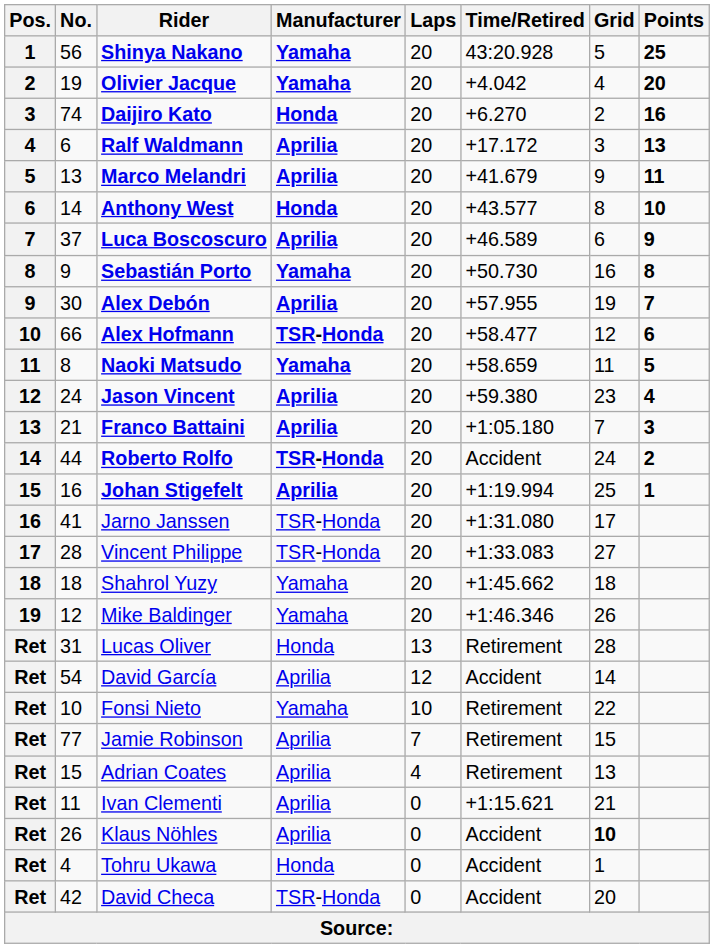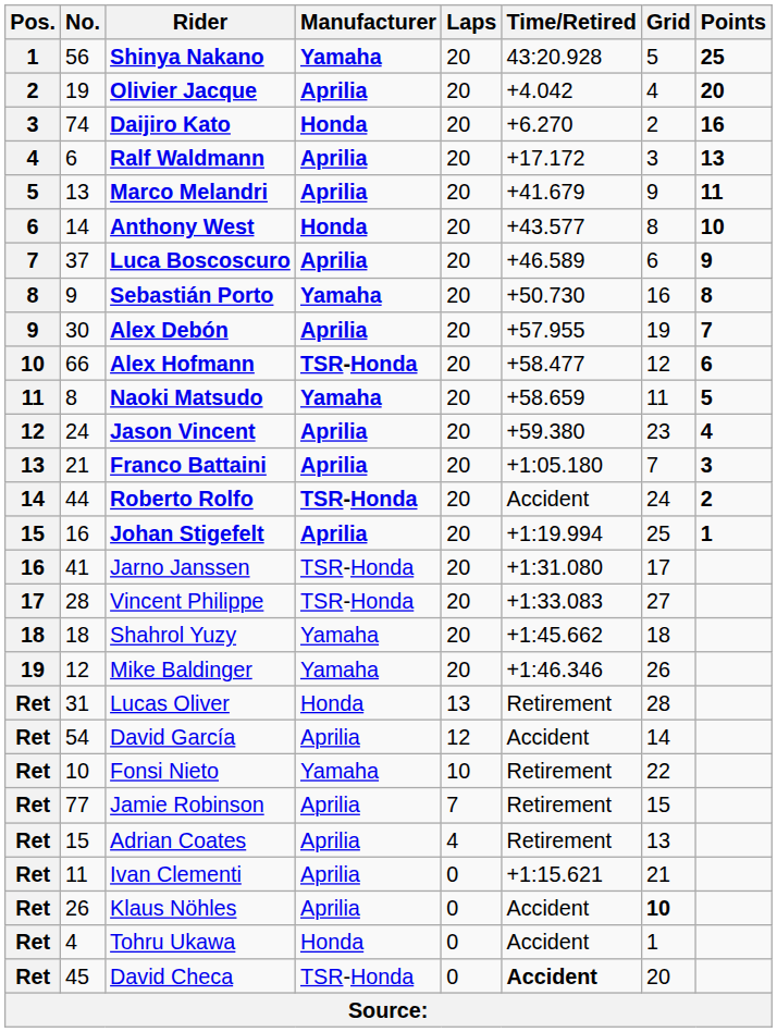 <table class="wikitable" style="font-size: 95%;">
 <tr>
 <th>Pos.</th>
 <th>No.</th>
 <th>Rider</th>
 <th>Manufacturer</th>
 <th>Laps</th>
 <th>Time/Retired</th>
 <th>Grid</th>
 <th>Points</th>
 </tr>
 <tr>
 <th>1</th>
 <td>56</td>
 <td> <strong><a href='#'>Shinya Nakano</a></strong></td>
 <td><strong><a href='#'>Yamaha</a></strong></td>
 <td>20</td>
 <td>43:20.928</td>
 <td>5</td>
 <td><strong>25</strong></td>
 </tr>
 <tr>
 <th>2</th>
 <td>19</td>
 <td> <strong><a href='#'>Olivier Jacque</a></strong></td>
-<td><strong><a href='#'>Yamaha</a></strong></td>
+<td><strong><a href='#'>Aprilia</a></strong></td>
 <td>20</td>
 <td>+4.042</td>
 <td>4</td>
 <td><strong>20</strong></td>
 </tr>
 <tr>
 <th>3</th>
 <td>74</td>
 <td> <strong><a href='#'>Daijiro Kato</a></strong></td>
 <td><strong><a href='#'>Honda</a></strong></td>
 <td>20</td>
 <td>+6.270</td>
 <td>2</td>
 <td><strong>16</strong></td>
 </tr>
 <tr>
 <th>4</th>
 <td>6</td>
 <td> <strong><a href='#'>Ralf Waldmann</a></strong></td>
 <td><strong><a href='#'>Aprilia</a></strong></td>
 <td>20</td>
 <td>+17.172</td>
 <td>3</td>
 <td><strong>13</strong></td>
 </tr>
 <tr>
 <th>5</th>
 <td>13</td>
 <td> <strong><a href='#'>Marco Melandri</a></strong></td>
 <td><strong><a href='#'>Aprilia</a></strong></td>
 <td>20</td>
 <td>+41.679</td>
 <td>9</td>
 <td><strong>11</strong></td>
 </tr>
 <tr>
 <th>6</th>
 <td>14</td>
 <td> <strong><a href='#'>Anthony West</a></strong></td>
 <td><strong><a href='#'>Honda</a></strong></td>
 <td>20</td>
 <td>+43.577</td>
 <td>8</td>
 <td><strong>10</strong></td>
 </tr>
 <tr>
 <th>7</th>
 <td>37</td>
 <td> <strong><a href='#'>Luca Boscoscuro</a></strong></td>
 <td><strong><a href='#'>Aprilia</a></strong></td>
 <td>20</td>
 <td>+46.589</td>
 <td>6</td>
 <td><strong>9</strong></td>
 </tr>
 <tr>
 <th>8</th>
 <td>9</td>
 <td> <strong><a href='#'>Sebastián Porto</a></strong></td>
 <td><strong><a href='#'>Yamaha</a></strong></td>
 <td>20</td>
 <td>+50.730</td>
 <td>16</td>
 <td><strong>8</strong></td>
 </tr>
 <tr>
 <th>9</th>
 <td>30</td>
 <td> <strong><a href='#'>Alex Debón</a></strong></td>
 <td><strong><a href='#'>Aprilia</a></strong></td>
 <td>20</td>
 <td>+57.955</td>
 <td>19</td>
 <td><strong>7</strong></td>
 </tr>
 <tr>
 <th>10</th>
 <td>66</td>
 <td> <strong><a href='#'>Alex Hofmann</a></strong></td>
 <td><strong><a href='#'>TSR</a>-<a href='#'>Honda</a></strong></td>
 <td>20</td>
 <td>+58.477</td>
 <td>12</td>
 <td><strong>6</strong></td>
 </tr>
 <tr>
 <th>11</th>
 <td>8</td>
 <td> <strong><a href='#'>Naoki Matsudo</a></strong></td>
 <td><strong><a href='#'>Yamaha</a></strong></td>
 <td>20</td>
 <td>+58.659</td>
 <td>11</td>
 <td><strong>5</strong></td>
 </tr>
 <tr>
 <th>12</th>
 <td>24</td>
 <td> <strong><a href='#'>Jason Vincent</a></strong></td>
 <td><strong><a href='#'>Aprilia</a></strong></td>
 <td>20</td>
 <td>+59.380</td>
 <td>23</td>
 <td><strong>4</strong></td>
 </tr>
 <tr>
 <th>13</th>
 <td>21</td>
 <td> <strong><a href='#'>Franco Battaini</a></strong></td>
 <td><strong><a href='#'>Aprilia</a></strong></td>
 <td>20</td>
 <td>+1:05.180</td>
 <td>7</td>
 <td><strong>3</strong></td>
 </tr>
 <tr>
 <th>14</th>
 <td>44</td>
 <td> <strong><a href='#'>Roberto Rolfo</a></strong></td>
 <td><strong><a href='#'>TSR</a>-<a href='#'>Honda</a></strong></td>
 <td>20</td>
 <td>Accident</td>
 <td>24</td>
 <td><strong>2</strong></td>
 </tr>
 <tr>
 <th>15</th>
 <td>16</td>
 <td> <strong><a href='#'>Johan Stigefelt</a></strong></td>
 <td><strong><a href='#'>Aprilia</a></strong></td>
 <td>20</td>
 <td>+1:19.994</td>
 <td>25</td>
 <td><strong>1</strong></td>
 </tr>
 <tr>
 <th>16</th>
 <td>41</td>
 <td> <a href='#'>Jarno Janssen</a></td>
 <td><a href='#'>TSR</a>-<a href='#'>Honda</a></td>
 <td>20</td>
 <td>+1:31.080</td>
 <td>17</td>
 <td></td>
 </tr>
 <tr>
 <th>17</th>
 <td>28</td>
 <td> <a href='#'>Vincent Philippe</a></td>
 <td><a href='#'>TSR</a>-<a href='#'>Honda</a></td>
 <td>20</td>
 <td>+1:33.083</td>
 <td>27</td>
 <td></td>
 </tr>
 <tr>
 <th>18</th>
 <td>18</td>
 <td> <a href='#'>Shahrol Yuzy</a></td>
 <td><a href='#'>Yamaha</a></td>
 <td>20</td>
 <td>+1:45.662</td>
 <td>18</td>
 <td></td>
 </tr>
 <tr>
 <th>19</th>
 <td>12</td>
 <td> <a href='#'>Mike Baldinger</a></td>
 <td><a href='#'>Yamaha</a></td>
 <td>20</td>
 <td>+1:46.346</td>
 <td>26</td>
 <td></td>
 </tr>
 <tr>
 <th>Ret</th>
 <td>31</td>
 <td> <a href='#'>Lucas Oliver</a></td>
 <td><a href='#'>Honda</a></td>
 <td>13</td>
 <td>Retirement</td>
 <td>28</td>
 <td></td>
 </tr>
 <tr>
 <th>Ret</th>
 <td>54</td>
 <td> <a href='#'>David García</a></td>
 <td><a href='#'>Aprilia</a></td>
 <td>12</td>
 <td>Accident</td>
 <td>14</td>
 <td></td>
 </tr>
 <tr>
 <th>Ret</th>
 <td>10</td>
 <td> <a href='#'>Fonsi Nieto</a></td>
 <td><a href='#'>Yamaha</a></td>
 <td>10</td>
 <td>Retirement</td>
 <td>22</td>
 <td></td>
 </tr>
 <tr>
 <th>Ret</th>
 <td>77</td>
 <td> <a href='#'>Jamie Robinson</a></td>
 <td><a href='#'>Aprilia</a></td>
 <td>7</td>
 <td>Retirement</td>
 <td>15</td>
 <td></td>
 </tr>
 <tr>
 <th>Ret</th>
 <td>15</td>
 <td> <a href='#'>Adrian Coates</a></td>
 <td><a href='#'>Aprilia</a></td>
 <td>4</td>
 <td>Retirement</td>
 <td>13</td>
 <td></td>
 </tr>
 <tr>
 <th>Ret</th>
 <td>11</td>
 <td> <a href='#'>Ivan Clementi</a></td>
 <td><a href='#'>Aprilia</a></td>
 <td>0</td>
 <td>+1:15.621</td>
 <td>21</td>
 <td></td>
 </tr>
 <tr>
 <th>Ret</th>
 <td>26</td>
 <td> <a href='#'>Klaus Nöhles</a></td>
 <td><a href='#'>Aprilia</a></td>
 <td>0</td>
 <td>Accident</td>
 <td><strong>10</strong></td>
 <td></td>
 </tr>
 <tr>
 <th>Ret</th>
 <td>4</td>
 <td> <a href='#'>Tohru Ukawa</a></td>
 <td><a href='#'>Honda</a></td>
 <td>0</td>
 <td>Accident</td>
 <td>1</td>
 <td></td>
 </tr>
 <tr>
 <th>Ret</th>
-<td>42</td>
+<td>45</td>
 <td> <a href='#'>David Checa</a></td>
 <td><a href='#'>TSR</a>-<a href='#'>Honda</a></td>
 <td>0</td>
-<td>Accident</td>
+<td><strong>Accident</strong></td>
 <td>20</td>
 <td></td>
 </tr>
 <tr>
 <th colspan=8>Source: </th>
 </tr>
 </table>
